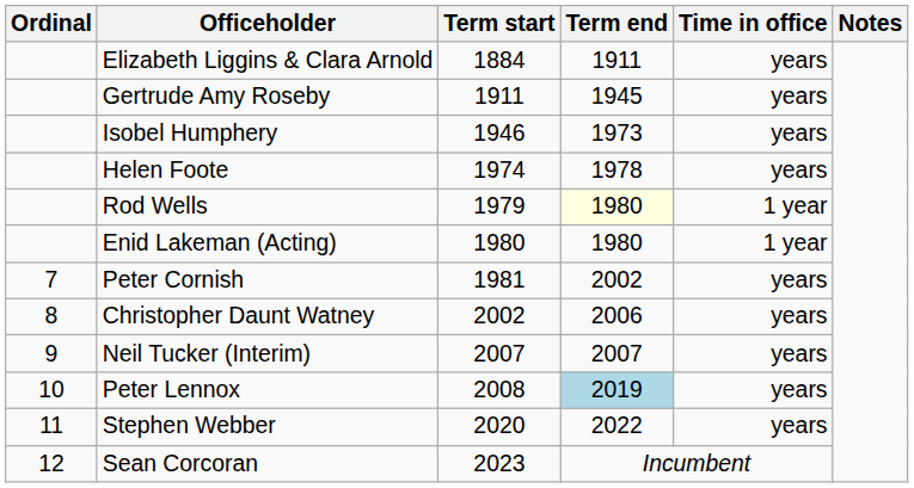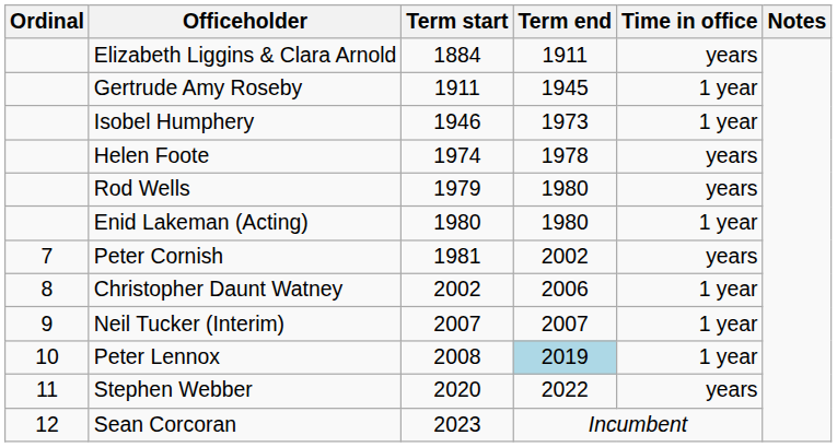 <table class="wikitable sortable">
 <tr>
 <th>Ordinal</th>
 <th>Officeholder</th>
 <th>Term start</th>
 <th>Term end</th>
 <th>Time in office</th>
 <th>Notes</th>
 </tr>
 <tr>
 <td align="center"></td>
 <td>Elizabeth Liggins & Clara Arnold</td>
 <td align="center">1884</td>
 <td align="center">1911</td>
 <td align="right"> years</td>
 <td rowspan="12"></td>
 </tr>
 <tr>
 <td align="center"></td>
 <td>Gertrude Amy Roseby</td>
 <td align="center">1911</td>
 <td align="center">1945</td>
-<td align="right"> years</td>
+<td align="right">1 year</td>
 </tr>
 <tr>
 <td align="center"></td>
 <td>Isobel Humphery</td>
 <td align="center">1946</td>
 <td align="center">1973</td>
-<td align="right"> years</td>
+<td align="right">1 year</td>
 </tr>
 <tr>
 <td align="center"></td>
 <td>Helen Foote</td>
 <td align="center">1974</td>
 <td align="center">1978</td>
 <td align="right"> years</td>
 </tr>
 <tr>
 <td align="center"></td>
 <td>Rod Wells</td>
 <td align="center">1979</td>
-<td align="center" style="background: lightyellow;">1980</td>
-<td align="right">1 year</td>
+<td align="center">1980</td>
+<td align="right"> years</td>
 </tr>
 <tr>
 <td align="center"></td>
 <td>Enid Lakeman (Acting)</td>
 <td align="center">1980</td>
 <td align="center">1980</td>
 <td align="right">1 year</td>
 </tr>
 <tr>
 <td align="center">7</td>
 <td>Peter Cornish</td>
 <td align="center">1981</td>
 <td align="center">2002</td>
 <td align="right"> years</td>
 </tr>
 <tr>
 <td align="center">8</td>
 <td>Christopher Daunt Watney</td>
 <td align="center">2002</td>
 <td align="center">2006</td>
-<td align="right"> years</td>
+<td align="right">1 year</td>
 </tr>
 <tr>
 <td align="center">9</td>
 <td>Neil Tucker (Interim)</td>
 <td align="center">2007</td>
 <td align="center">2007</td>
-<td align="right"> years</td>
+<td align="right">1 year</td>
 </tr>
 <tr>
 <td align="center">10</td>
 <td>Peter Lennox</td>
 <td align="center">2008</td>
 <td align="center" style="background: lightblue;">2019</td>
-<td align="right"> years</td>
+<td align="right">1 year</td>
 </tr>
 <tr>
 <td align="center">11</td>
 <td>Stephen Webber</td>
 <td align="center">2020</td>
 <td align="center">2022</td>
 <td align="right"> years</td>
 </tr>
 <tr>
 <td align="center">12</td>
 <td>Sean Corcoran</td>
 <td align="center">2023</td>
 <td colspan="2" align="center"><em>Incumbent</em></td>
 </tr>
 </table>
